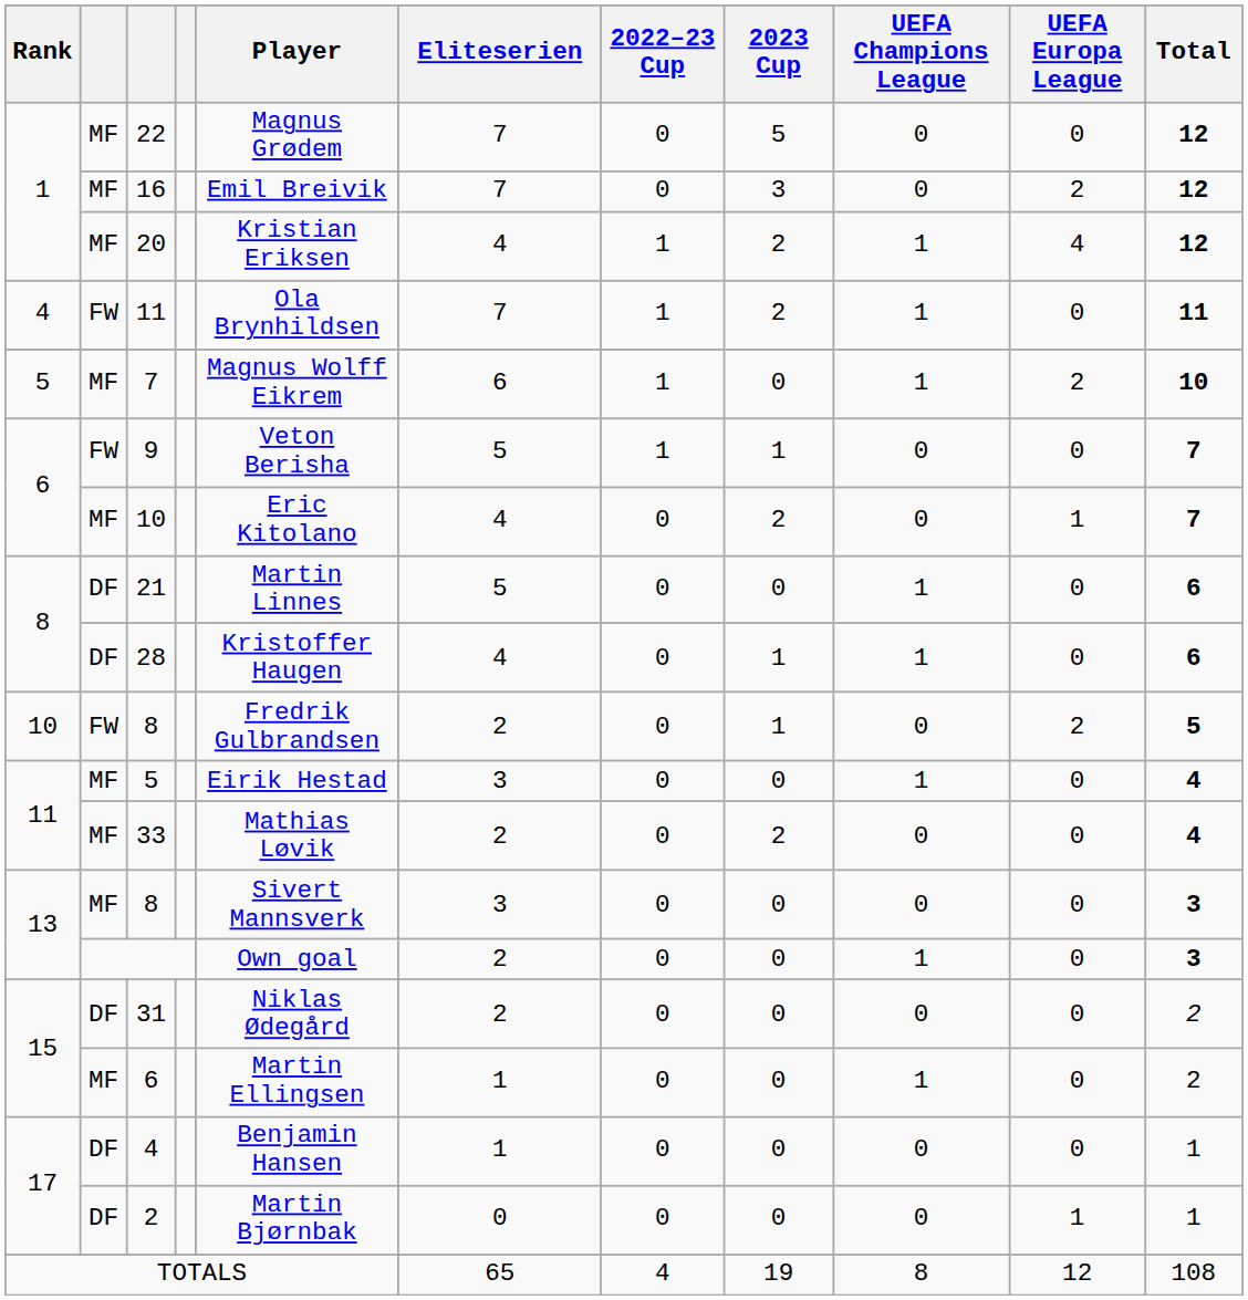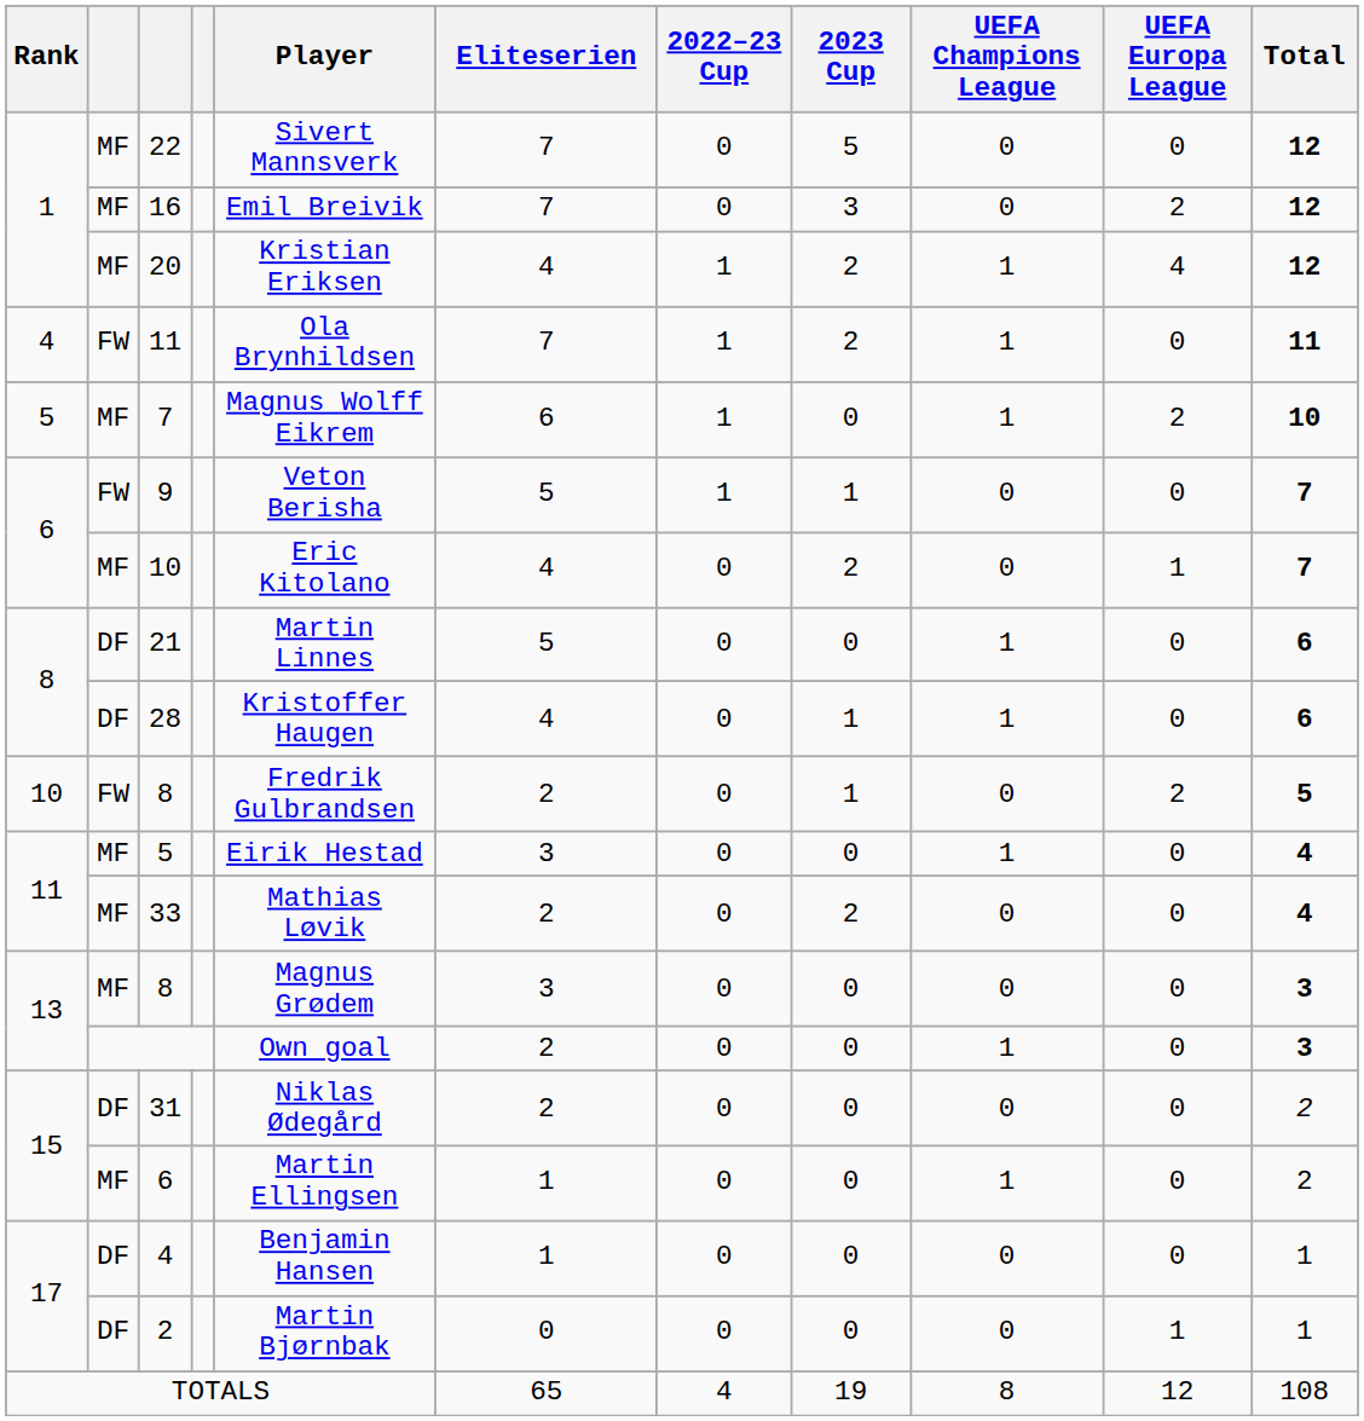 <table class="wikitable" style="font-size: 95%; text-align: center;">
 <tr>
 <th width=40>Rank</th>
 <th width=40></th>
 <th width=40></th>
 <th width=40></th>
 <th width=200>Player</th>
 <th width=200><a href='#'>Eliteserien</a></th>
 <th width=200><a href='#'>2022–23 Cup</a></th>
 <th width=200><a href='#'>2023 Cup</a></th>
 <th width=200><a href='#'>UEFA Champions League</a></th>
 <th width=200><a href='#'>UEFA Europa League</a></th>
 <th width=80><strong>Total</strong></th>
 </tr>
 <tr>
 <td rowspan="3">1</td>
 <td>MF</td>
 <td>22</td>
 <td></td>
-<td><a href='#'>Magnus Grødem</a></td>
+<td><a href='#'>Sivert Mannsverk</a></td>
 <td>7</td>
 <td>0</td>
 <td>5</td>
 <td>0</td>
 <td>0</td>
 <td><strong>12</strong></td>
 </tr>
 <tr>
 <td>MF</td>
 <td>16</td>
 <td></td>
 <td><a href='#'>Emil Breivik</a></td>
 <td>7</td>
 <td>0</td>
 <td>3</td>
 <td>0</td>
 <td>2</td>
 <td><strong>12</strong></td>
 </tr>
 <tr>
 <td>MF</td>
 <td>20</td>
 <td></td>
 <td><a href='#'>Kristian Eriksen</a></td>
 <td>4</td>
 <td>1</td>
 <td>2</td>
 <td>1</td>
 <td>4</td>
 <td><strong>12</strong></td>
 </tr>
 <tr>
 <td>4</td>
 <td>FW</td>
 <td>11</td>
 <td></td>
 <td><a href='#'>Ola Brynhildsen</a></td>
 <td>7</td>
 <td>1</td>
 <td>2</td>
 <td>1</td>
 <td>0</td>
 <td><strong>11</strong></td>
 </tr>
 <tr>
 <td>5</td>
 <td>MF</td>
 <td>7</td>
 <td></td>
 <td><a href='#'>Magnus Wolff Eikrem</a></td>
 <td>6</td>
 <td>1</td>
 <td>0</td>
 <td>1</td>
 <td>2</td>
 <td><strong>10</strong></td>
 </tr>
 <tr>
 <td rowspan="2">6</td>
 <td>FW</td>
 <td>9</td>
 <td></td>
 <td><a href='#'>Veton Berisha</a></td>
 <td>5</td>
 <td>1</td>
 <td>1</td>
 <td>0</td>
 <td>0</td>
 <td><strong>7</strong></td>
 </tr>
 <tr>
 <td>MF</td>
 <td>10</td>
 <td></td>
 <td><a href='#'>Eric Kitolano</a></td>
 <td>4</td>
 <td>0</td>
 <td>2</td>
 <td>0</td>
 <td>1</td>
 <td><strong>7</strong></td>
 </tr>
 <tr>
 <td rowspan="2">8</td>
 <td>DF</td>
 <td>21</td>
 <td></td>
 <td><a href='#'>Martin Linnes</a></td>
 <td>5</td>
 <td>0</td>
 <td>0</td>
 <td>1</td>
 <td>0</td>
 <td><strong>6</strong></td>
 </tr>
 <tr>
 <td>DF</td>
 <td>28</td>
 <td></td>
 <td><a href='#'>Kristoffer Haugen</a></td>
 <td>4</td>
 <td>0</td>
 <td>1</td>
 <td>1</td>
 <td>0</td>
 <td><strong>6</strong></td>
 </tr>
 <tr>
 <td>10</td>
 <td>FW</td>
 <td>8</td>
 <td></td>
 <td><a href='#'>Fredrik Gulbrandsen</a></td>
 <td>2</td>
 <td>0</td>
 <td>1</td>
 <td>0</td>
 <td>2</td>
 <td><strong>5</strong></td>
 </tr>
 <tr>
 <td rowspan="2">11</td>
 <td>MF</td>
 <td>5</td>
 <td></td>
 <td><a href='#'>Eirik Hestad</a></td>
 <td>3</td>
 <td>0</td>
 <td>0</td>
 <td>1</td>
 <td>0</td>
 <td><strong>4</strong></td>
 </tr>
 <tr>
 <td>MF</td>
 <td>33</td>
 <td></td>
 <td><a href='#'>Mathias Løvik</a></td>
 <td>2</td>
 <td>0</td>
 <td>2</td>
 <td>0</td>
 <td>0</td>
 <td><strong>4</strong></td>
 </tr>
 <tr>
 <td rowspan="2">13</td>
 <td>MF</td>
 <td>8</td>
 <td></td>
-<td><a href='#'>Sivert Mannsverk</a></td>
+<td><a href='#'>Magnus Grødem</a></td>
 <td>3</td>
 <td>0</td>
 <td>0</td>
 <td>0</td>
 <td>0</td>
 <td><strong>3</strong></td>
 </tr>
 <tr>
 <td colspan="3"></td>
 <td><a href='#'>Own goal</a></td>
 <td>2</td>
 <td>0</td>
 <td>0</td>
 <td>1</td>
 <td>0</td>
 <td><strong>3</strong></td>
 </tr>
 <tr>
 <td rowspan="2">15</td>
 <td>DF</td>
 <td>31</td>
 <td></td>
 <td><a href='#'>Niklas Ødegård</a></td>
 <td>2</td>
 <td>0</td>
 <td>0</td>
 <td>0</td>
 <td>0</td>
 <td><em>2<strong></td>
 </tr>
 <tr>
 <td>MF</td>
 <td>6</td>
 <td></td>
 <td><a href='#'>Martin Ellingsen</a></td>
 <td>1</td>
 <td>0</td>
 <td>0</td>
 <td>1</td>
 <td>0</td>
 <td></strong>2<strong></td>
 </tr>
 <tr>
 <td rowspan="2">17</td>
 <td>DF</td>
 <td>4</td>
 <td></td>
 <td><a href='#'>Benjamin Hansen</a></td>
 <td>1</td>
 <td>0</td>
 <td>0</td>
 <td>0</td>
 <td>0</td>
 <td></strong>1<strong></td>
 </tr>
 <tr>
 <td>DF</td>
 <td>2</td>
 <td></td>
 <td><a href='#'>Martin Bjørnbak</a></td>
 <td>0</td>
 <td>0</td>
 <td>0</td>
 <td>0</td>
 <td>1</td>
 <td></strong>1<strong></td>
 </tr>
 <tr>
 <td colspan="5"></strong>TOTALS<strong></td>
 <td></strong>65<strong></td>
 <td></strong>4<strong></td>
 <td></strong>19<strong></td>
 <td></strong>8<strong></td>
 <td></strong>12<strong></td>
 <td></strong>108<strong></td>
 </tr>
 </table>
